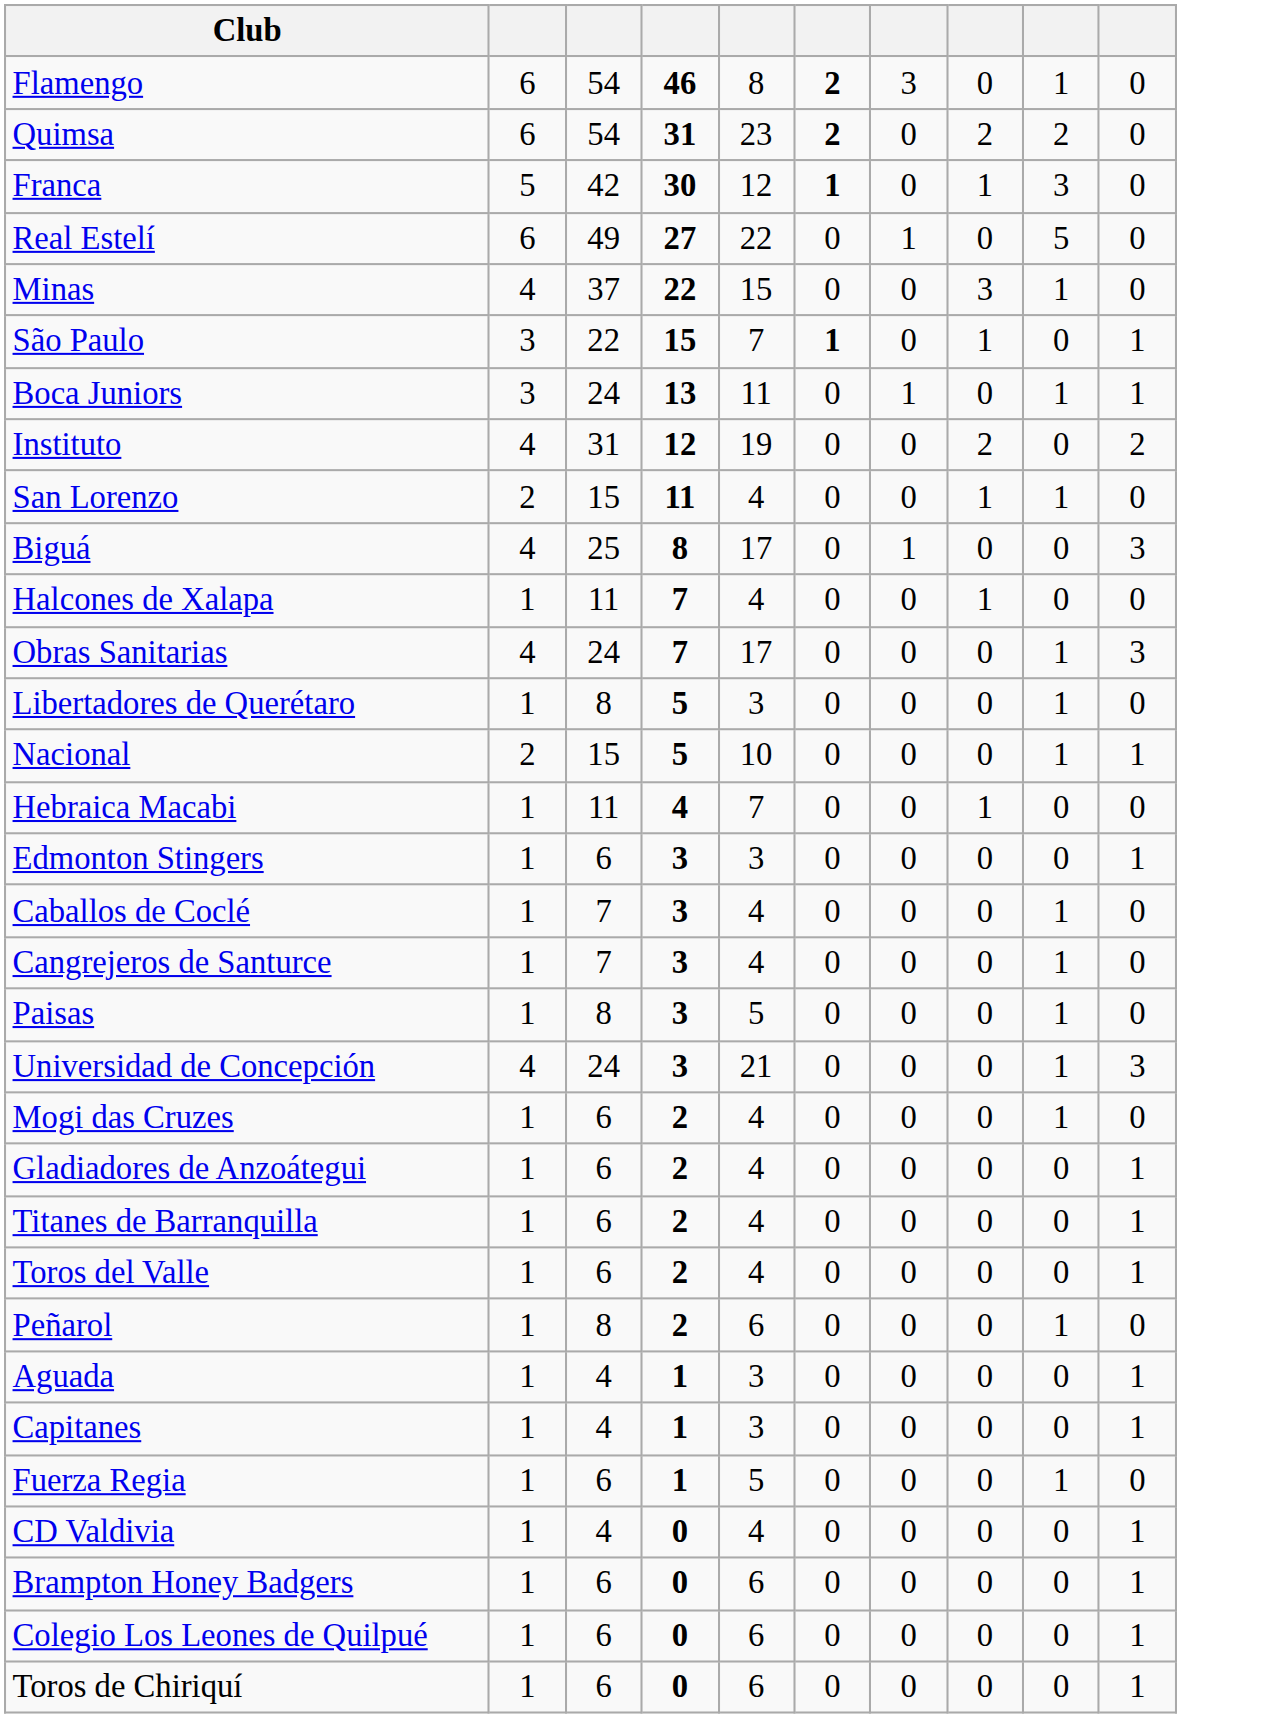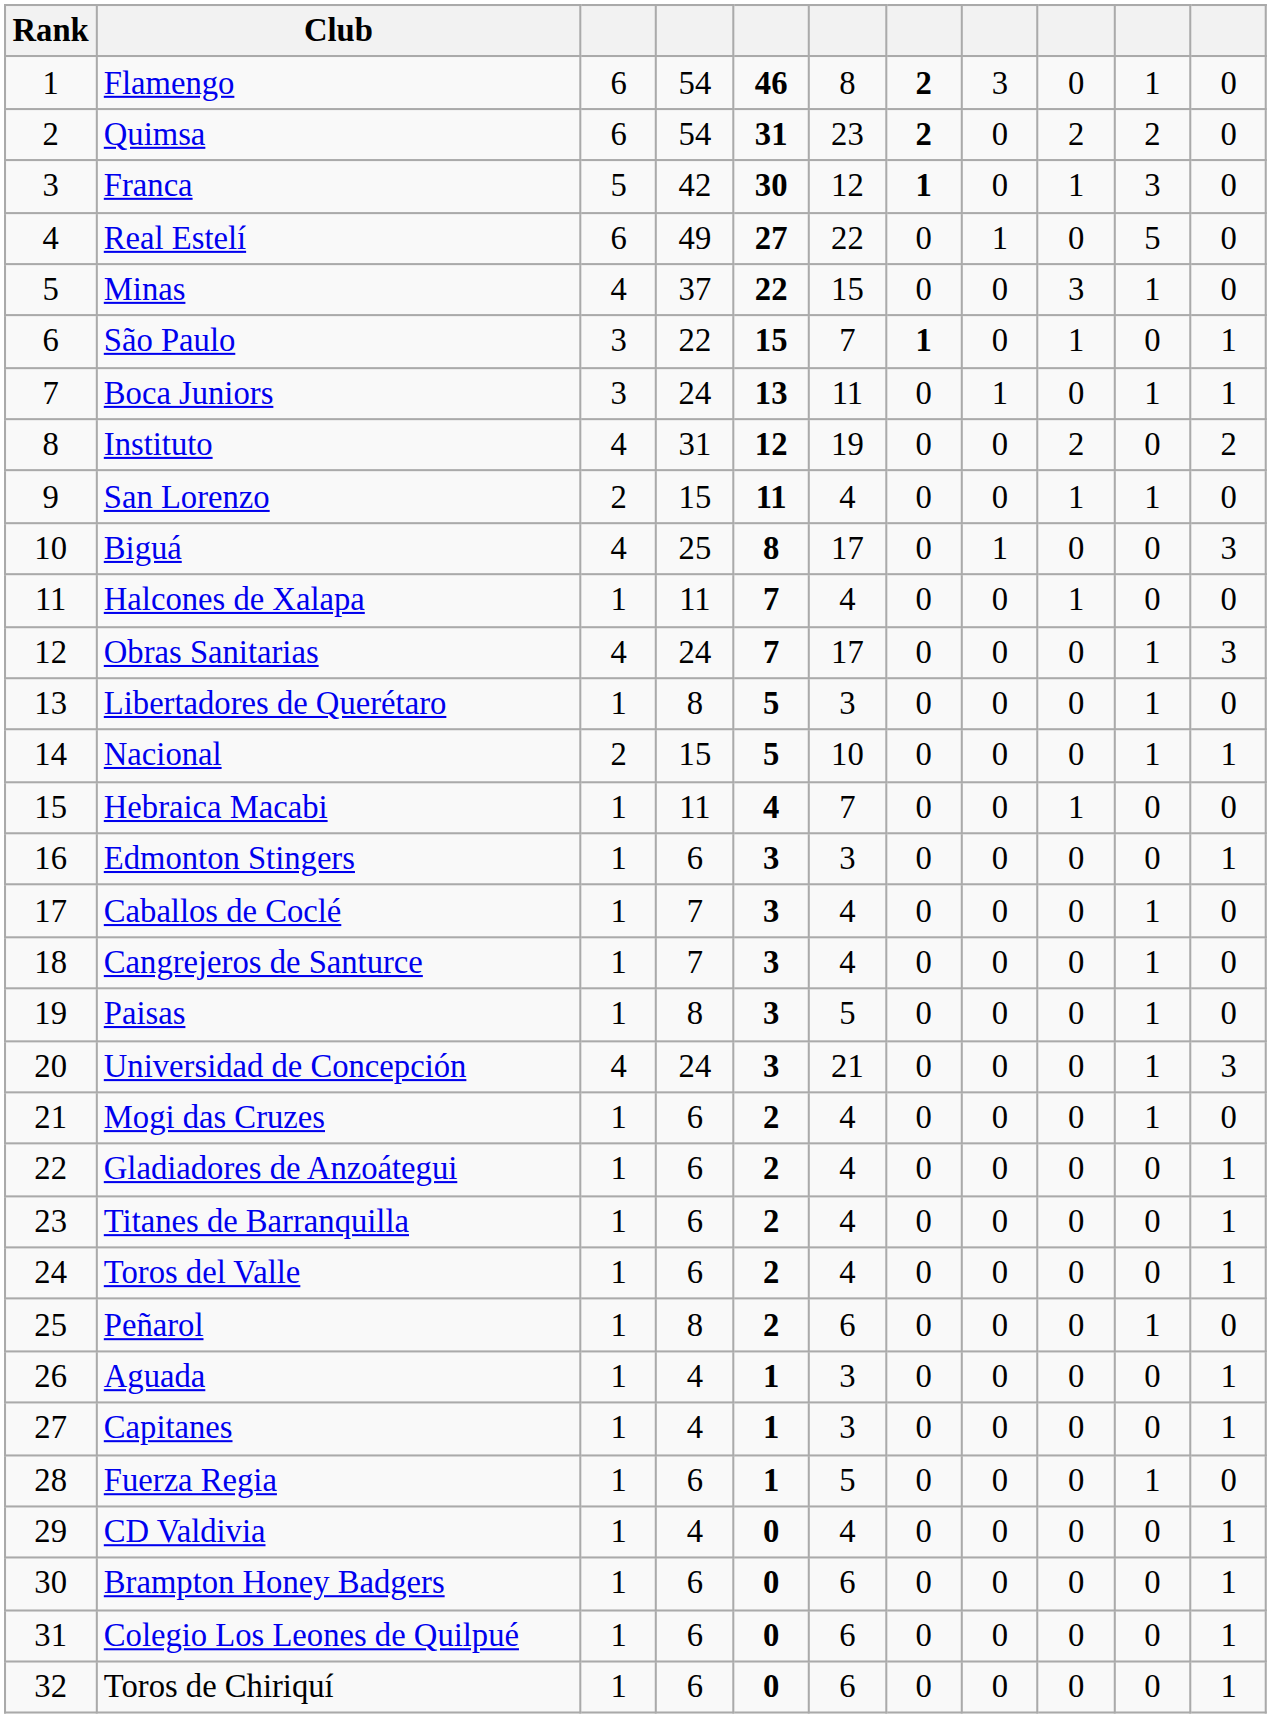 <table class="wikitable" style="text-align:center">
 <tr>
+<th>Rank</th>
 <th width=230>Club</th>
 <th width=30></th>
 <th width=30></th>
 <th width=30></th>
 <th width=30></th>
 <th width=30></th>
 <th width=30></th>
 <th width=30></th>
 <th width=30></th>
 <th width=30></th>
 </tr>
 <tr>
+<td>1</td>
 <td align=left> <a href='#'>Flamengo</a></td>
 <td>6</td>
 <td>54</td>
 <td><strong>46</strong></td>
 <td>8</td>
 <td><strong>2</strong></td>
 <td>3</td>
 <td>0</td>
 <td>1</td>
 <td>0</td>
 </tr>
 <tr>
+<td>2</td>
 <td align=left> <a href='#'>Quimsa</a></td>
 <td>6</td>
 <td>54</td>
 <td><strong>31</strong></td>
 <td>23</td>
 <td><strong>2</strong></td>
 <td>0</td>
 <td>2</td>
 <td>2</td>
 <td>0</td>
 </tr>
 <tr>
+<td>3</td>
 <td align=left> <a href='#'>Franca</a></td>
 <td>5</td>
 <td>42</td>
 <td><strong>30</strong></td>
 <td>12</td>
 <td><strong>1</strong></td>
 <td>0</td>
 <td>1</td>
 <td>3</td>
 <td>0</td>
 </tr>
 <tr>
+<td>4</td>
 <td align=left> <a href='#'>Real Estelí</a></td>
 <td>6</td>
 <td>49</td>
 <td><strong>27</strong></td>
 <td>22</td>
 <td>0</td>
 <td>1</td>
 <td>0</td>
 <td>5</td>
 <td>0</td>
 </tr>
 <tr>
+<td>5</td>
 <td align=left> <a href='#'>Minas</a></td>
 <td>4</td>
 <td>37</td>
 <td><strong>22</strong></td>
 <td>15</td>
 <td>0</td>
 <td>0</td>
 <td>3</td>
 <td>1</td>
 <td>0</td>
 </tr>
 <tr>
+<td>6</td>
 <td align=left> <a href='#'>São Paulo</a></td>
 <td>3</td>
 <td>22</td>
 <td><strong>15</strong></td>
 <td>7</td>
 <td><strong>1</strong></td>
 <td>0</td>
 <td>1</td>
 <td>0</td>
 <td>1</td>
 </tr>
 <tr>
+<td>7</td>
 <td align=left> <a href='#'>Boca Juniors</a></td>
 <td>3</td>
 <td>24</td>
 <td><strong>13</strong></td>
 <td>11</td>
 <td>0</td>
 <td>1</td>
 <td>0</td>
 <td>1</td>
 <td>1</td>
 </tr>
 <tr>
+<td>8</td>
 <td align=left> <a href='#'>Instituto</a></td>
 <td>4</td>
 <td>31</td>
 <td><strong>12</strong></td>
 <td>19</td>
 <td>0</td>
 <td>0</td>
 <td>2</td>
 <td>0</td>
 <td>2</td>
 </tr>
 <tr>
+<td>9</td>
 <td align=left> <a href='#'>San Lorenzo</a></td>
 <td>2</td>
 <td>15</td>
 <td><strong>11</strong></td>
 <td>4</td>
 <td>0</td>
 <td>0</td>
 <td>1</td>
 <td>1</td>
 <td>0</td>
 </tr>
 <tr>
+<td>10</td>
 <td align=left> <a href='#'>Biguá</a></td>
 <td>4</td>
 <td>25</td>
 <td><strong>8</strong></td>
 <td>17</td>
 <td>0</td>
 <td>1</td>
 <td>0</td>
 <td>0</td>
 <td>3</td>
 </tr>
 <tr>
+<td>11</td>
 <td align=left> <a href='#'>Halcones de Xalapa</a></td>
 <td>1</td>
 <td>11</td>
 <td><strong>7</strong></td>
 <td>4</td>
 <td>0</td>
 <td>0</td>
 <td>1</td>
 <td>0</td>
 <td>0</td>
 </tr>
 <tr>
+<td>12</td>
 <td align=left> <a href='#'>Obras Sanitarias</a></td>
 <td>4</td>
 <td>24</td>
 <td><strong>7</strong></td>
 <td>17</td>
 <td>0</td>
 <td>0</td>
 <td>0</td>
 <td>1</td>
 <td>3</td>
 </tr>
 <tr>
+<td>13</td>
 <td align=left> <a href='#'>Libertadores de Querétaro</a></td>
 <td>1</td>
 <td>8</td>
 <td><strong>5</strong></td>
 <td>3</td>
 <td>0</td>
 <td>0</td>
 <td>0</td>
 <td>1</td>
 <td>0</td>
 </tr>
 <tr>
+<td>14</td>
 <td align=left> <a href='#'>Nacional</a></td>
 <td>2</td>
 <td>15</td>
 <td><strong>5</strong></td>
 <td>10</td>
 <td>0</td>
 <td>0</td>
 <td>0</td>
 <td>1</td>
 <td>1</td>
 </tr>
 <tr>
+<td>15</td>
 <td align=left> <a href='#'>Hebraica Macabi</a></td>
 <td>1</td>
 <td>11</td>
 <td><strong>4</strong></td>
 <td>7</td>
 <td>0</td>
 <td>0</td>
 <td>1</td>
 <td>0</td>
 <td>0</td>
 </tr>
 <tr>
+<td>16</td>
 <td align=left> <a href='#'>Edmonton Stingers</a></td>
 <td>1</td>
 <td>6</td>
 <td><strong>3</strong></td>
 <td>3</td>
 <td>0</td>
 <td>0</td>
 <td>0</td>
 <td>0</td>
 <td>1</td>
 </tr>
 <tr>
+<td>17</td>
 <td align=left> <a href='#'>Caballos de Coclé</a></td>
 <td>1</td>
 <td>7</td>
 <td><strong>3</strong></td>
 <td>4</td>
 <td>0</td>
 <td>0</td>
 <td>0</td>
 <td>1</td>
 <td>0</td>
 </tr>
 <tr>
+<td>18</td>
 <td align=left> <a href='#'>Cangrejeros de Santurce</a></td>
 <td>1</td>
 <td>7</td>
 <td><strong>3</strong></td>
 <td>4</td>
 <td>0</td>
 <td>0</td>
 <td>0</td>
 <td>1</td>
 <td>0</td>
 </tr>
 <tr>
+<td>19</td>
 <td align=left> <a href='#'>Paisas</a></td>
 <td>1</td>
 <td>8</td>
 <td><strong>3</strong></td>
 <td>5</td>
 <td>0</td>
 <td>0</td>
 <td>0</td>
 <td>1</td>
 <td>0</td>
 </tr>
 <tr>
+<td>20</td>
 <td align=left> <a href='#'>Universidad de Concepción</a></td>
 <td>4</td>
 <td>24</td>
 <td><strong>3</strong></td>
 <td>21</td>
 <td>0</td>
 <td>0</td>
 <td>0</td>
 <td>1</td>
 <td>3</td>
 </tr>
 <tr>
+<td>21</td>
 <td align=left> <a href='#'>Mogi das Cruzes</a></td>
 <td>1</td>
 <td>6</td>
 <td><strong>2</strong></td>
 <td>4</td>
 <td>0</td>
 <td>0</td>
 <td>0</td>
 <td>1</td>
 <td>0</td>
 </tr>
 <tr>
+<td>22</td>
 <td align=left> <a href='#'>Gladiadores de Anzoátegui</a></td>
 <td>1</td>
 <td>6</td>
 <td><strong>2</strong></td>
 <td>4</td>
 <td>0</td>
 <td>0</td>
 <td>0</td>
 <td>0</td>
 <td>1</td>
 </tr>
 <tr>
+<td>23</td>
 <td align=left> <a href='#'>Titanes de Barranquilla</a></td>
 <td>1</td>
 <td>6</td>
 <td><strong>2</strong></td>
 <td>4</td>
 <td>0</td>
 <td>0</td>
 <td>0</td>
 <td>0</td>
 <td>1</td>
 </tr>
 <tr>
+<td>24</td>
 <td align=left> <a href='#'>Toros del Valle</a></td>
 <td>1</td>
 <td>6</td>
 <td><strong>2</strong></td>
 <td>4</td>
 <td>0</td>
 <td>0</td>
 <td>0</td>
 <td>0</td>
 <td>1</td>
 </tr>
 <tr>
+<td>25</td>
 <td align=left> <a href='#'>Peñarol</a></td>
 <td>1</td>
 <td>8</td>
 <td><strong>2</strong></td>
 <td>6</td>
 <td>0</td>
 <td>0</td>
 <td>0</td>
 <td>1</td>
 <td>0</td>
 </tr>
 <tr>
+<td>26</td>
 <td align=left> <a href='#'>Aguada</a></td>
 <td>1</td>
 <td>4</td>
 <td><strong>1</strong></td>
 <td>3</td>
 <td>0</td>
 <td>0</td>
 <td>0</td>
 <td>0</td>
 <td>1</td>
 </tr>
 <tr>
+<td>27</td>
 <td align=left> <a href='#'>Capitanes</a></td>
 <td>1</td>
 <td>4</td>
 <td><strong>1</strong></td>
 <td>3</td>
 <td>0</td>
 <td>0</td>
 <td>0</td>
 <td>0</td>
 <td>1</td>
 </tr>
 <tr>
+<td>28</td>
 <td align=left> <a href='#'>Fuerza Regia</a></td>
 <td>1</td>
 <td>6</td>
 <td><strong>1</strong></td>
 <td>5</td>
 <td>0</td>
 <td>0</td>
 <td>0</td>
 <td>1</td>
 <td>0</td>
 </tr>
 <tr>
+<td>29</td>
 <td align=left> <a href='#'>CD Valdivia</a></td>
 <td>1</td>
 <td>4</td>
 <td><strong>0</strong></td>
 <td>4</td>
 <td>0</td>
 <td>0</td>
 <td>0</td>
 <td>0</td>
 <td>1</td>
 </tr>
 <tr>
+<td>30</td>
 <td align=left> <a href='#'>Brampton Honey Badgers</a></td>
 <td>1</td>
 <td>6</td>
 <td><strong>0</strong></td>
 <td>6</td>
 <td>0</td>
 <td>0</td>
 <td>0</td>
 <td>0</td>
 <td>1</td>
 </tr>
 <tr>
+<td>31</td>
 <td align=left> <a href='#'>Colegio Los Leones de Quilpué</a></td>
 <td>1</td>
 <td>6</td>
 <td><strong>0</strong></td>
 <td>6</td>
 <td>0</td>
 <td>0</td>
 <td>0</td>
 <td>0</td>
 <td>1</td>
 </tr>
 <tr>
+<td>32</td>
 <td align=left> Toros de Chiriquí</td>
 <td>1</td>
 <td>6</td>
 <td><strong>0</strong></td>
 <td>6</td>
 <td>0</td>
 <td>0</td>
 <td>0</td>
 <td>0</td>
 <td>1</td>
 </tr>
 </table>
